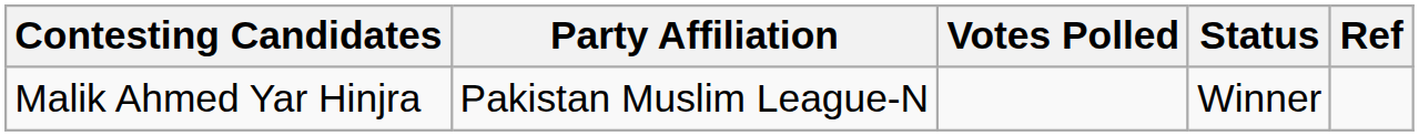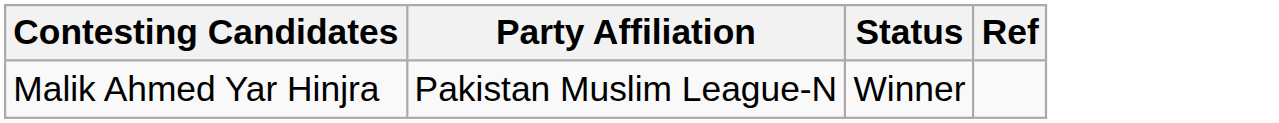 <table class="wikitable sortable">
 <tr>
 <th>Contesting Candidates</th>
 <th>Party Affiliation</th>
-<th>Votes Polled</th>
 <th>Status</th>
 <th>Ref</th>
 </tr>
 <tr>
 <td>Malik Ahmed Yar Hinjra</td>
 <td>Pakistan Muslim League-N</td>
-<td></td>
 <td>Winner</td>
 <td></td>
 </tr>
 </table>
